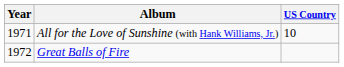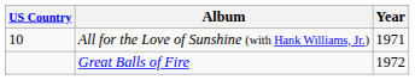 <table class="wikitable">
 <tr>
+<th><small><a href='#'>US Country</a></small></th>
+<th>Album</th>
 <th>Year</th>
-<th>Album</th>
-<th><small><a href='#'>US Country</a></small></th>
 </tr>
 <tr>
+<td>10</td>
+<td><em>All for the Love of Sunshine</em> <small>(with <a href='#'>Hank Williams, Jr.</a>)</small></td>
 <td>1971</td>
-<td><em>All for the Love of Sunshine</em> <small>(with <a href='#'>Hank Williams, Jr.</a>)</small></td>
-<td>10</td>
 </tr>
 <tr>
+<td></td>
+<td><a href='#'><em>Great Balls of Fire</em></a></td>
 <td>1972</td>
-<td><a href='#'><em>Great Balls of Fire</em></a></td>
-<td></td>
 </tr>
 </table>
